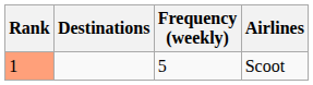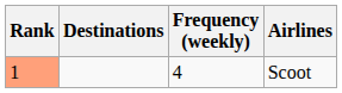 <table class="wikitable sortable" style="align=center;">
 <tr>
 <th>Rank</th>
 <th>Destinations</th>
 <th>Frequency<br>(weekly)</th>
 <th>Airlines</th>
 </tr>
 <tr>
 <td style="background: lightsalmon;">1</td>
 <td></td>
-<td>5</td>
+<td>4</td>
 <td>Scoot</td>
 </tr>
 </table>
